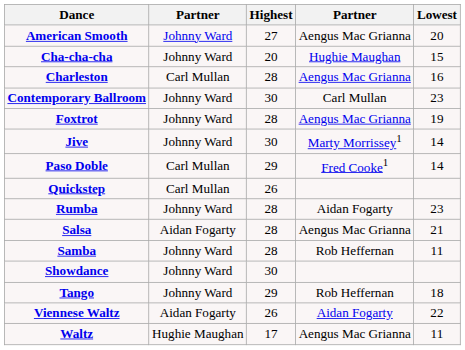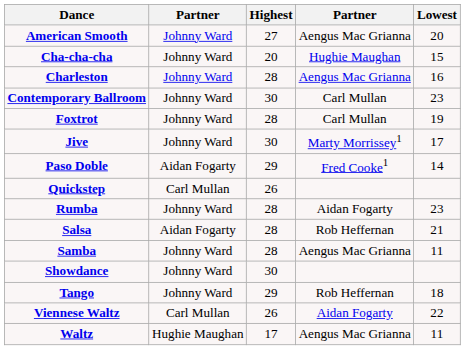 <table class="wikitable sortable collapsed">
 <tr style="text-align:Center; background:cc;">
 <th>Dance</th>
 <th>Partner</th>
 <th>Highest</th>
 <th>Partner</th>
 <th>Lowest</th>
 </tr>
 <tr style="text-align: center; background:#faf6f6">
 <td><strong><a href='#'>American Smooth</a></strong></td>
 <td><a href='#'>Johnny Ward</a></td>
 <td>27</td>
 <td>Aengus Mac Grianna</td>
 <td>20</td>
 </tr>
 <tr style="text-align: center; background:#faf6f6">
 <td><strong><a href='#'>Cha-cha-cha</a></strong></td>
 <td>Johnny Ward</td>
 <td>20</td>
 <td><a href='#'>Hughie Maughan</a></td>
 <td>15</td>
 </tr>
 <tr style="text-align: center; background:#faf6f6">
 <td><strong><a href='#'>Charleston</a></strong></td>
-<td>Carl Mullan</td>
+<td><a href='#'>Johnny Ward</a></td>
 <td>28</td>
 <td><a href='#'>Aengus Mac Grianna</a></td>
 <td>16</td>
 </tr>
 <tr style="text-align: center; background:#faf6f6">
 <td><strong><a href='#'>Contemporary Ballroom</a></strong></td>
 <td>Johnny Ward</td>
 <td>30</td>
 <td>Carl Mullan</td>
 <td>23</td>
 </tr>
 <tr style="text-align: center; background:#faf6f6">
 <td><strong><a href='#'>Foxtrot</a></strong></td>
 <td>Johnny Ward</td>
 <td>28</td>
-<td><a href='#'>Aengus Mac Grianna</a></td>
+<td>Carl Mullan</td>
 <td>19</td>
 </tr>
 <tr style="text-align: center; background:#faf6f6">
 <td><strong><a href='#'>Jive</a></strong></td>
 <td>Johnny Ward</td>
 <td>30</td>
 <td><a href='#'>Marty Morrissey</a><sup>1</sup></td>
-<td>14</td>
+<td>17</td>
 </tr>
 <tr style="text-align: center; background:#faf6f6">
 <td><strong><a href='#'>Paso Doble</a></strong></td>
-<td>Carl Mullan</td>
+<td>Aidan Fogarty</td>
 <td>29</td>
 <td><a href='#'>Fred Cooke</a><sup>1</sup></td>
 <td>14</td>
 </tr>
 <tr style="text-align: center; background:#faf6f6">
 <td><strong><a href='#'>Quickstep</a></strong></td>
 <td>Carl Mullan</td>
 <td>26</td>
 <td></td>
 <td></td>
 </tr>
 <tr style="text-align: center; background:#faf6f6">
 <td><strong><a href='#'>Rumba</a></strong></td>
 <td>Johnny Ward</td>
 <td>28</td>
 <td>Aidan Fogarty</td>
 <td>23</td>
 </tr>
 <tr style="text-align: center; background:#faf6f6">
 <td><strong><a href='#'>Salsa</a></strong></td>
 <td>Aidan Fogarty</td>
 <td>28</td>
-<td>Aengus Mac Grianna</td>
+<td>Rob Heffernan</td>
 <td>21</td>
 </tr>
 <tr style="text-align: center; background:#faf6f6">
 <td><strong><a href='#'>Samba</a></strong></td>
 <td>Johnny Ward</td>
 <td>28</td>
-<td>Rob Heffernan</td>
+<td>Aengus Mac Grianna</td>
 <td>11</td>
 </tr>
 <tr style="text-align: center; background:#faf6f6">
 <td><strong><a href='#'>Showdance</a></strong></td>
 <td>Johnny Ward</td>
 <td>30</td>
 <td></td>
 <td></td>
 </tr>
 <tr style="text-align: center; background:#faf6f6">
 <td><strong><a href='#'>Tango</a></strong></td>
 <td>Johnny Ward</td>
 <td>29</td>
 <td>Rob Heffernan</td>
 <td>18</td>
 </tr>
 <tr style="text-align: center; background:#faf6f6">
 <td><strong><a href='#'>Viennese Waltz</a></strong></td>
-<td>Aidan Fogarty</td>
+<td>Carl Mullan</td>
 <td>26</td>
 <td><a href='#'>Aidan Fogarty</a></td>
 <td>22</td>
 </tr>
 <tr style="text-align: center; background:#faf6f6">
 <td><strong><a href='#'>Waltz</a></strong></td>
 <td>Hughie Maughan</td>
 <td>17</td>
 <td>Aengus Mac Grianna</td>
 <td>11</td>
 </tr>
 </table>
